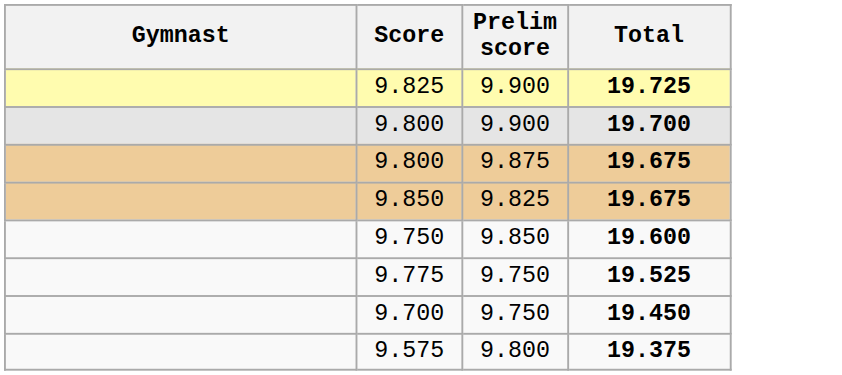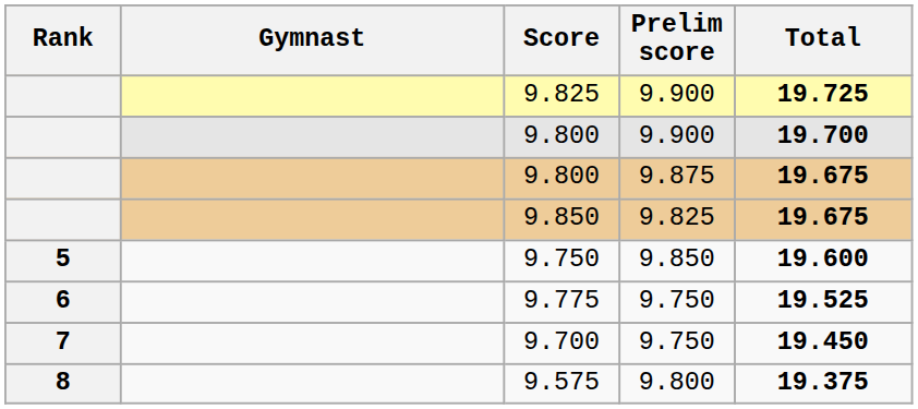 <table class="wikitable sortable" style="text-align:center; font-size:95%">
 <tr>
+<th scope="col" style="width:50px;">Rank</th>
 <th scope="col" style="width:180px;">Gymnast</th>
 <th scope="col" style="width:50px;">Score</th>
 <th scope="col" style="width:50px;">Prelim score</th>
 <th scope="col" style="width:80px;">Total</th>
 </tr>
 <tr style="background:#fffcaf;">
+<th scope=row style="text-align:center"></th>
 <td style="text-align:left;"></td>
 <td>9.825</td>
 <td>9.900</td>
 <td><strong>19.725</strong></td>
 </tr>
 <tr style="background:#e5e5e5;">
+<th scope=row style="text-align:center"></th>
 <td style="text-align:left;"></td>
 <td>9.800</td>
 <td>9.900</td>
 <td><strong>19.700</strong></td>
 </tr>
 <tr style="background:#ec9;">
+<th scope=row style="text-align:center"></th>
 <td style="text-align:left;"></td>
 <td>9.800</td>
 <td>9.875</td>
 <td><strong>19.675</strong></td>
 </tr>
 <tr style="background:#ec9;">
+<th scope=row style="text-align:center"></th>
 <td style="text-align:left;"></td>
 <td>9.850</td>
 <td>9.825</td>
 <td><strong>19.675</strong></td>
 </tr>
 <tr>
+<th scope=row style="text-align:center">5</th>
 <td style="text-align:left;"></td>
 <td>9.750</td>
 <td>9.850</td>
 <td><strong>19.600</strong></td>
 </tr>
 <tr>
+<th scope=row style="text-align:center">6</th>
 <td style="text-align:left;"></td>
 <td>9.775</td>
 <td>9.750</td>
 <td><strong>19.525</strong></td>
 </tr>
 <tr>
+<th scope=row style="text-align:center">7</th>
 <td style="text-align:left;"></td>
 <td>9.700</td>
 <td>9.750</td>
 <td><strong>19.450</strong></td>
 </tr>
 <tr>
+<th scope=row style="text-align:center">8</th>
 <td style="text-align:left;"></td>
 <td>9.575</td>
 <td>9.800</td>
 <td><strong>19.375</strong></td>
 </tr>
 </table>
